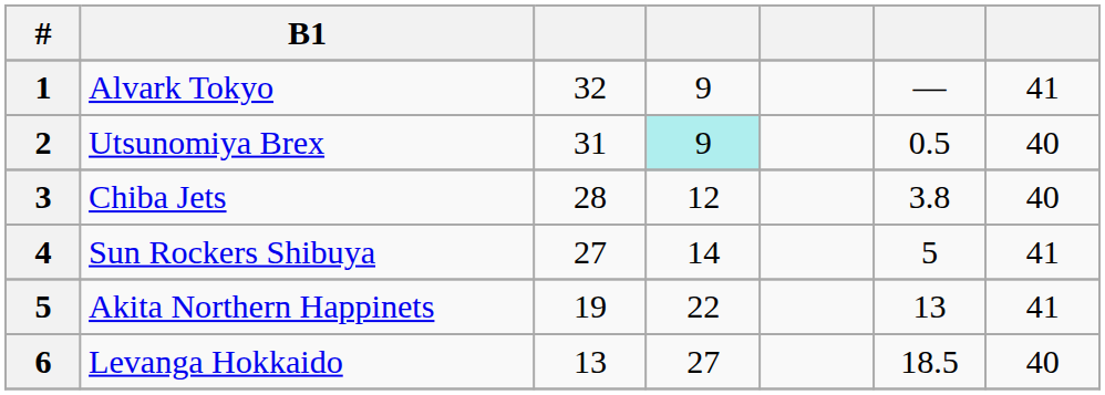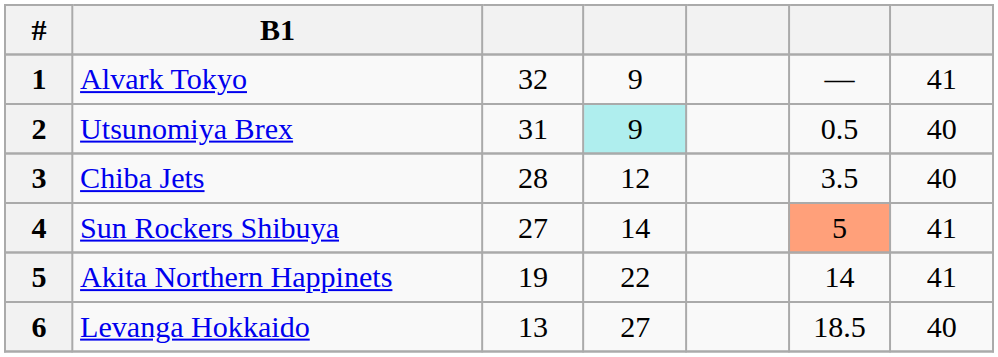 <table class="wikitable" width="500" style="font-size:95%; text-align:center">
 <tr>
 <th width="5%">#</th>
 <th width="30%">B1</th>
 <th width="7.5%"></th>
 <th width="7.5%"></th>
 <th width="7.5%"></th>
 <th width="7.5%"></th>
 <th width="7.5%"></th>
 </tr>
 <tr>
 </tr>
 <tr>
 <th>1</th>
 <td style="text-align:left;"><a href='#'>Alvark Tokyo</a></td>
 <td>32</td>
 <td>9</td>
 <td></td>
 <td>—</td>
 <td>41</td>
 </tr>
 <tr>
 </tr>
 <tr>
 <th>2</th>
 <td style="text-align:left;"><a href='#'>Utsunomiya Brex</a></td>
 <td>31</td>
 <td style="background: paleturquoise;">9</td>
 <td></td>
 <td>0.5</td>
 <td>40</td>
 </tr>
 <tr>
 </tr>
 <tr>
 <th>3</th>
 <td style="text-align:left;"><a href='#'>Chiba Jets</a></td>
 <td>28</td>
 <td>12</td>
 <td></td>
-<td>3.8</td>
+<td>3.5</td>
 <td>40</td>
 </tr>
 <tr>
 </tr>
 <tr>
 <th>4</th>
 <td style="text-align:left;"><a href='#'>Sun Rockers Shibuya</a></td>
 <td>27</td>
 <td>14</td>
 <td></td>
-<td>5</td>
+<td style="background: lightsalmon;">5</td>
 <td>41</td>
 </tr>
 <tr>
 </tr>
 <tr>
 <th>5</th>
 <td style="text-align:left;"><a href='#'>Akita Northern Happinets</a></td>
 <td>19</td>
 <td>22</td>
 <td></td>
-<td>13</td>
+<td>14</td>
 <td>41</td>
 </tr>
 <tr>
 </tr>
 <tr>
 <th>6</th>
 <td style="text-align:left;"><a href='#'>Levanga Hokkaido</a></td>
 <td>13</td>
 <td>27</td>
 <td></td>
 <td>18.5</td>
 <td>40</td>
 </tr>
 <tr>
 </tr>
 </table>
